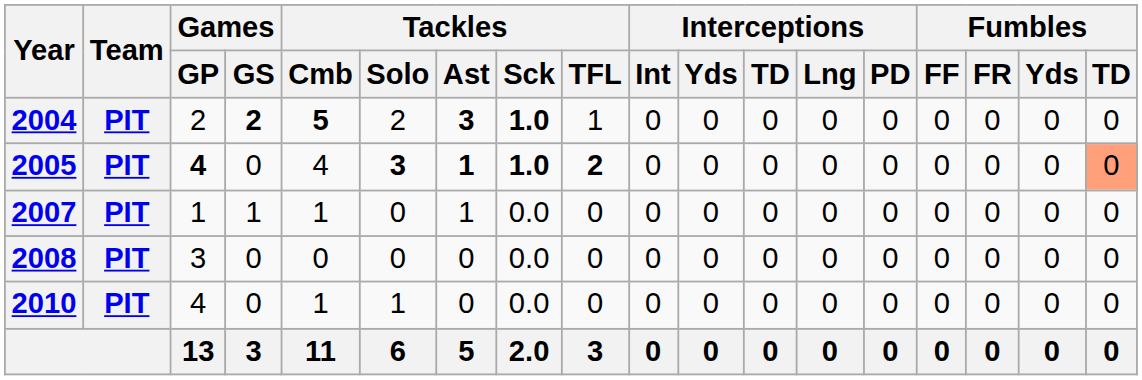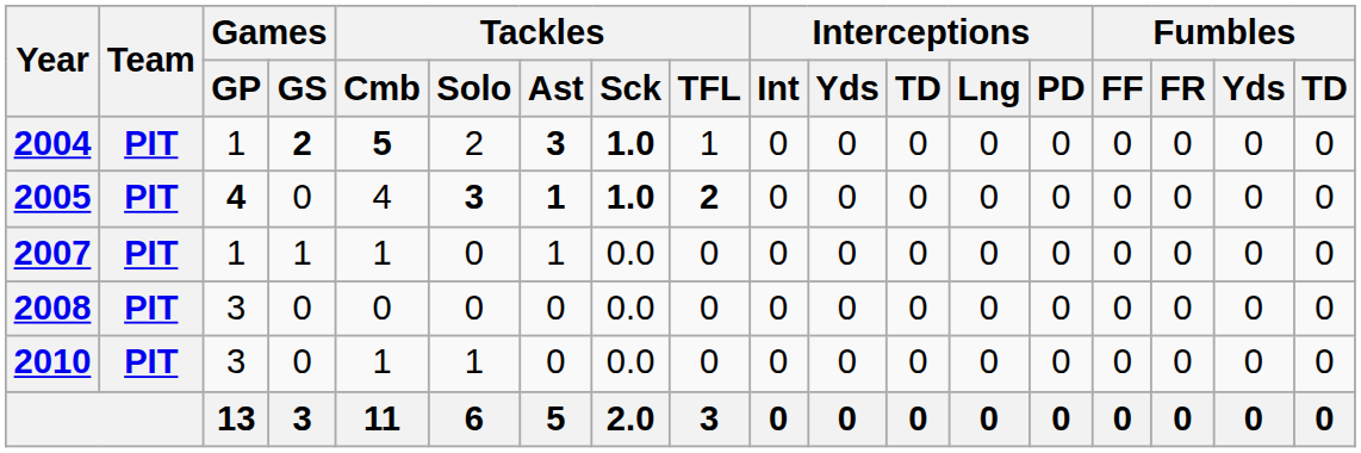 <table class="wikitable" style="text-align:center">
 <tr>
 <th rowspan="2">Year</th>
 <th rowspan="2">Team</th>
 <th colspan="2">Games</th>
 <th colspan="5">Tackles</th>
 <th colspan="5">Interceptions</th>
 <th colspan="4">Fumbles</th>
 </tr>
 <tr>
 <th>GP</th>
 <th>GS</th>
 <th>Cmb</th>
 <th>Solo</th>
 <th>Ast</th>
 <th>Sck</th>
 <th>TFL</th>
 <th>Int</th>
 <th>Yds</th>
 <th>TD</th>
 <th>Lng</th>
 <th>PD</th>
 <th>FF</th>
 <th>FR</th>
 <th>Yds</th>
 <th>TD</th>
 </tr>
 <tr>
 <th><a href='#'>2004</a></th>
 <th><a href='#'>PIT</a></th>
-<td>2</td>
+<td>1</td>
 <td><strong>2</strong></td>
 <td><strong>5</strong></td>
 <td>2</td>
 <td><strong>3</strong></td>
 <td><strong>1.0</strong></td>
 <td>1</td>
 <td>0</td>
 <td>0</td>
 <td>0</td>
 <td>0</td>
 <td>0</td>
 <td>0</td>
 <td>0</td>
 <td>0</td>
 <td>0</td>
 </tr>
 <tr>
 <th><a href='#'>2005</a></th>
 <th><a href='#'>PIT</a></th>
 <td><strong>4</strong></td>
 <td>0</td>
 <td>4</td>
 <td><strong>3</strong></td>
 <td><strong>1</strong></td>
 <td><strong>1.0</strong></td>
 <td><strong>2</strong></td>
 <td>0</td>
 <td>0</td>
 <td>0</td>
 <td>0</td>
 <td>0</td>
 <td>0</td>
 <td>0</td>
 <td>0</td>
-<td style="background: lightsalmon;">0</td>
+<td>0</td>
 </tr>
 <tr>
 <th><a href='#'>2007</a></th>
 <th><a href='#'>PIT</a></th>
 <td>1</td>
 <td>1</td>
 <td>1</td>
 <td>0</td>
 <td>1</td>
 <td>0.0</td>
 <td>0</td>
 <td>0</td>
 <td>0</td>
 <td>0</td>
 <td>0</td>
 <td>0</td>
 <td>0</td>
 <td>0</td>
 <td>0</td>
 <td>0</td>
 </tr>
 <tr>
 <th><a href='#'>2008</a></th>
 <th><a href='#'>PIT</a></th>
 <td>3</td>
 <td>0</td>
 <td>0</td>
 <td>0</td>
 <td>0</td>
 <td>0.0</td>
 <td>0</td>
 <td>0</td>
 <td>0</td>
 <td>0</td>
 <td>0</td>
 <td>0</td>
 <td>0</td>
 <td>0</td>
 <td>0</td>
 <td>0</td>
 </tr>
 <tr>
 <th><a href='#'>2010</a></th>
 <th><a href='#'>PIT</a></th>
-<td>4</td>
+<td>3</td>
 <td>0</td>
 <td>1</td>
 <td>1</td>
 <td>0</td>
 <td>0.0</td>
 <td>0</td>
 <td>0</td>
 <td>0</td>
 <td>0</td>
 <td>0</td>
 <td>0</td>
 <td>0</td>
 <td>0</td>
 <td>0</td>
 <td>0</td>
 </tr>
 <tr>
 <th colspan="2"></th>
 <th>13</th>
 <th>3</th>
 <th>11</th>
 <th>6</th>
 <th>5</th>
 <th>2.0</th>
 <th>3</th>
 <th>0</th>
 <th>0</th>
 <th>0</th>
 <th>0</th>
 <th>0</th>
 <th>0</th>
 <th>0</th>
 <th>0</th>
 <th>0</th>
 </tr>
 </table>
